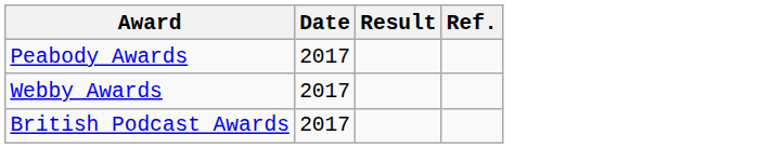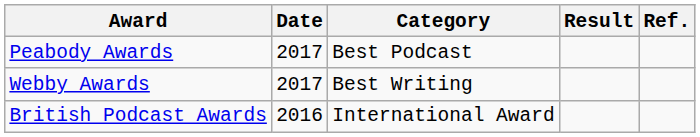 <table class="wikitable sortable">
 <tr>
 <th>Award</th>
 <th>Date</th>
+<th>Category</th>
 <th>Result</th>
 <th>Ref.</th>
 </tr>
 <tr>
 <td><a href='#'>Peabody Awards</a></td>
 <td>2017</td>
+<td>Best Podcast</td>
 <td></td>
 <td></td>
 </tr>
 <tr>
 <td><a href='#'>Webby Awards</a></td>
 <td>2017</td>
+<td>Best Writing</td>
 <td></td>
 <td></td>
 </tr>
 <tr>
 <td><a href='#'>British Podcast Awards</a></td>
-<td>2017</td>
+<td>2016</td>
+<td>International Award</td>
 <td></td>
 <td></td>
 </tr>
 </table>
